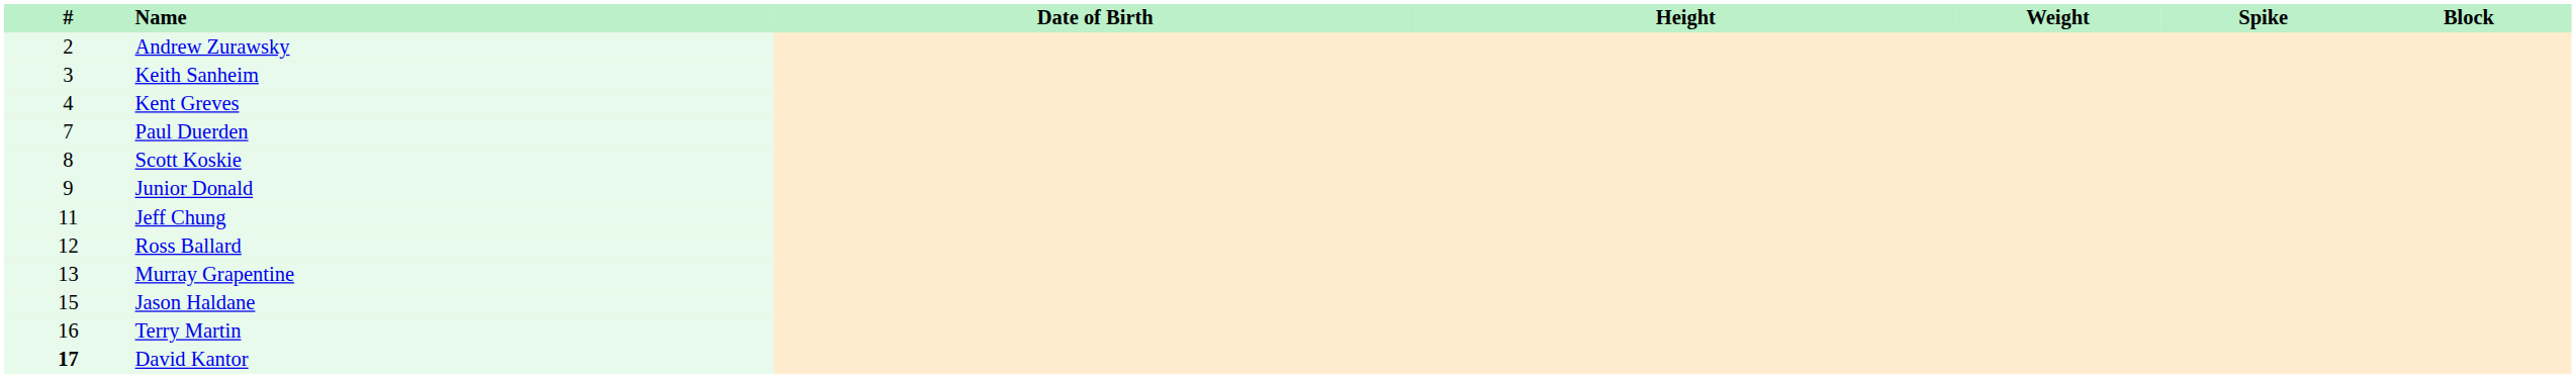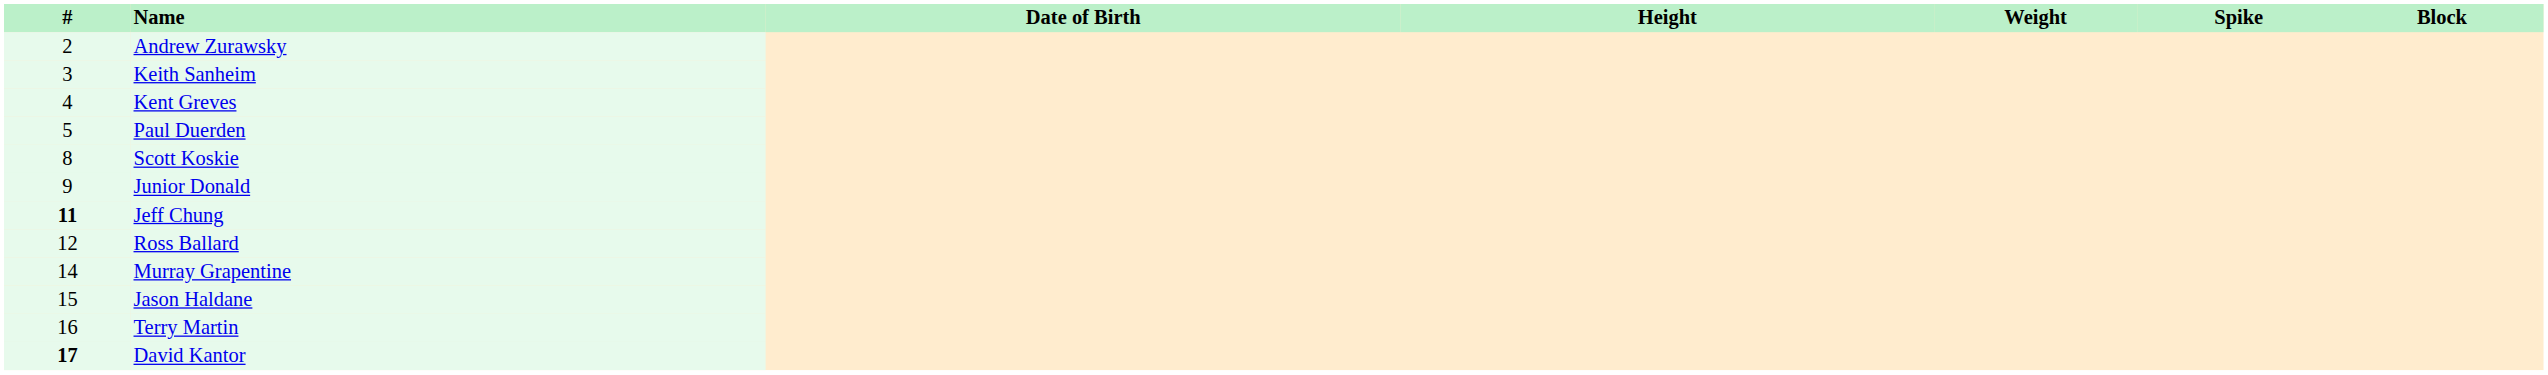 <table border=0 cellpadding=2 cellspacing=0  |- bgcolor=#FFECCE style=text-align:center; font-size:90%; width=100%>
 <tr bgcolor=#BBF0C9>
 <th width=5%>#</th>
 <th width=25% align=left>Name</th>
 <th width=25%>Date of Birth</th>
 <th width=21%>Height</th>
 <th width=8%>Weight</th>
 <th width=8%>Spike</th>
 <th width=8%>Block</th>
 </tr>
 <tr bgcolor=#E7FAEC>
 <td>2</td>
 <td align="left"><a href='#'>Andrew Zurawsky</a></td>
 </tr>
 <tr bgcolor=#E7FAEC>
 <td>3</td>
 <td align="left"><a href='#'>Keith Sanheim</a></td>
 </tr>
 <tr bgcolor=#E7FAEC>
 <td>4</td>
 <td align="left"><a href='#'>Kent Greves</a></td>
 </tr>
 <tr bgcolor=#E7FAEC>
-<td>7</td>
+<td>5</td>
 <td align="left"><a href='#'>Paul Duerden</a></td>
 </tr>
 <tr bgcolor=#E7FAEC>
 <td>8</td>
 <td align="left"><a href='#'>Scott Koskie</a></td>
 </tr>
 <tr bgcolor=#E7FAEC>
 <td>9</td>
 <td align="left"><a href='#'>Junior Donald</a></td>
 </tr>
 <tr bgcolor=#E7FAEC>
-<td>11</td>
+<td><strong>11</strong></td>
 <td align="left"><a href='#'>Jeff Chung</a></td>
 </tr>
 <tr bgcolor=#E7FAEC>
 <td>12</td>
 <td align="left"><a href='#'>Ross Ballard</a></td>
 </tr>
 <tr bgcolor=#E7FAEC>
-<td>13</td>
+<td>14</td>
 <td align="left"><a href='#'>Murray Grapentine</a></td>
 </tr>
 <tr bgcolor=#E7FAEC>
 <td>15</td>
 <td align="left"><a href='#'>Jason Haldane</a></td>
 </tr>
 <tr bgcolor=#E7FAEC>
 <td>16</td>
 <td align="left"><a href='#'>Terry Martin</a></td>
 </tr>
 <tr bgcolor=#E7FAEC>
 <td><strong>17</strong></td>
 <td align="left"><a href='#'>David Kantor</a></td>
 </tr>
 </table>
